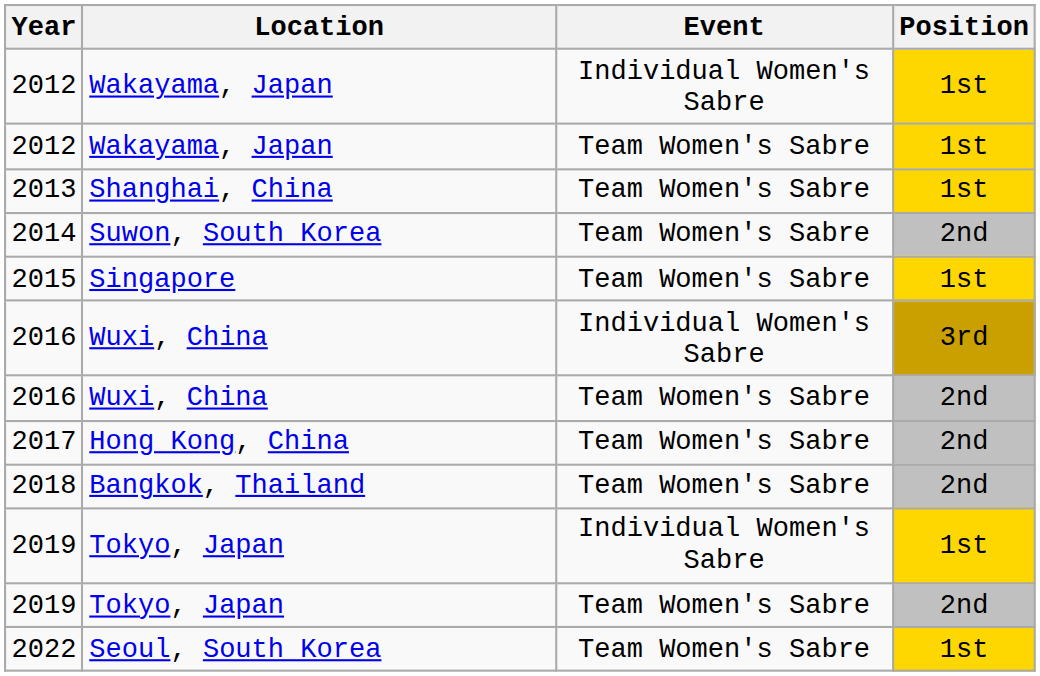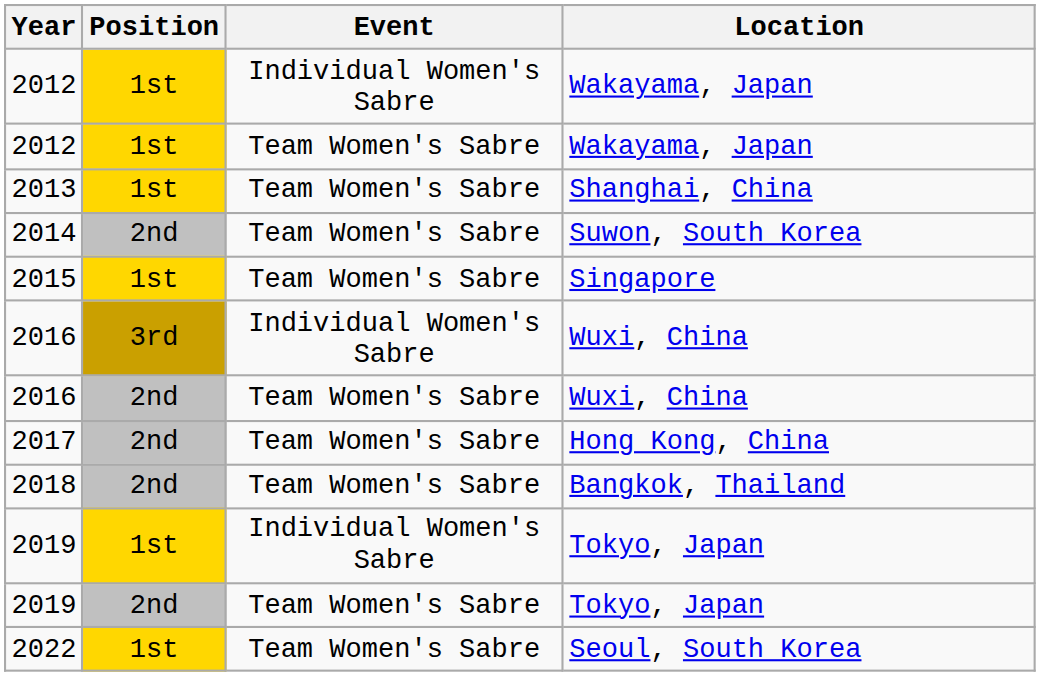 <table class="wikitable" style="text-align:center;">
 <tr>
 <th>Year</th>
+<th>Position</th>
+<th style="width:12em">Event</th>
 <th style="width:17em">Location</th>
-<th style="width:12em">Event</th>
-<th>Position</th>
 </tr>
 <tr>
 <td>2012</td>
+<td bgcolor="gold">1st</td>
+<td>Individual Women's Sabre</td>
 <td rowspan="1" align="left"> <a href='#'>Wakayama</a>, <a href='#'>Japan</a></td>
-<td>Individual Women's Sabre</td>
-<td bgcolor="gold">1st</td>
 </tr>
 <tr>
 <td>2012</td>
+<td bgcolor="gold">1st</td>
+<td>Team Women's Sabre</td>
 <td rowspan="1" align="left"> <a href='#'>Wakayama</a>, <a href='#'>Japan</a></td>
-<td>Team Women's Sabre</td>
-<td bgcolor="gold">1st</td>
 </tr>
 <tr>
 <td>2013</td>
+<td bgcolor="gold">1st</td>
+<td>Team Women's Sabre</td>
 <td rowspan="1" align="left"> <a href='#'>Shanghai</a>, <a href='#'>China</a></td>
-<td>Team Women's Sabre</td>
-<td bgcolor="gold">1st</td>
 </tr>
 <tr>
 <td>2014</td>
+<td bgcolor="silver">2nd</td>
+<td>Team Women's Sabre</td>
 <td rowspan="1" align="left"> <a href='#'>Suwon</a>, <a href='#'>South Korea</a></td>
-<td>Team Women's Sabre</td>
-<td bgcolor="silver">2nd</td>
 </tr>
 <tr>
 <td>2015</td>
+<td bgcolor="gold">1st</td>
+<td>Team Women's Sabre</td>
 <td rowspan="1" align="left"> <a href='#'>Singapore</a></td>
-<td>Team Women's Sabre</td>
-<td bgcolor="gold">1st</td>
 </tr>
 <tr>
 <td>2016</td>
+<td bgcolor="caramel">3rd</td>
+<td>Individual Women's Sabre</td>
 <td rowspan="1" align="left"> <a href='#'>Wuxi</a>, <a href='#'>China</a></td>
-<td>Individual Women's Sabre</td>
-<td bgcolor="caramel">3rd</td>
 </tr>
 <tr>
 <td>2016</td>
+<td bgcolor="silver">2nd</td>
+<td>Team Women's Sabre</td>
 <td rowspan="1" align="left"> <a href='#'>Wuxi</a>, <a href='#'>China</a></td>
-<td>Team Women's Sabre</td>
-<td bgcolor="silver">2nd</td>
 </tr>
 <tr>
 <td>2017</td>
+<td bgcolor="silver">2nd</td>
+<td>Team Women's Sabre</td>
 <td rowspan="1" align="left"> <a href='#'>Hong Kong</a>, <a href='#'>China</a></td>
-<td>Team Women's Sabre</td>
-<td bgcolor="silver">2nd</td>
 </tr>
 <tr>
 <td>2018</td>
+<td bgcolor="silver">2nd</td>
+<td>Team Women's Sabre</td>
 <td rowspan="1" align="left"> <a href='#'>Bangkok</a>, <a href='#'>Thailand</a></td>
-<td>Team Women's Sabre</td>
-<td bgcolor="silver">2nd</td>
 </tr>
 <tr>
 <td>2019</td>
+<td bgcolor="gold">1st</td>
+<td>Individual Women's Sabre</td>
 <td rowspan="1" align="left"> <a href='#'>Tokyo</a>, <a href='#'>Japan</a></td>
-<td>Individual Women's Sabre</td>
-<td bgcolor="gold">1st</td>
 </tr>
 <tr>
 <td>2019</td>
+<td bgcolor="silver">2nd</td>
+<td>Team Women's Sabre</td>
 <td rowspan="1" align="left"> <a href='#'>Tokyo</a>, <a href='#'>Japan</a></td>
-<td>Team Women's Sabre</td>
-<td bgcolor="silver">2nd</td>
 </tr>
 <tr>
 <td>2022</td>
+<td bgcolor="gold">1st</td>
+<td>Team Women's Sabre</td>
 <td rowspan="1" align="left"> <a href='#'>Seoul</a>, <a href='#'>South Korea</a></td>
-<td>Team Women's Sabre</td>
-<td bgcolor="gold">1st</td>
 </tr>
 </table>
